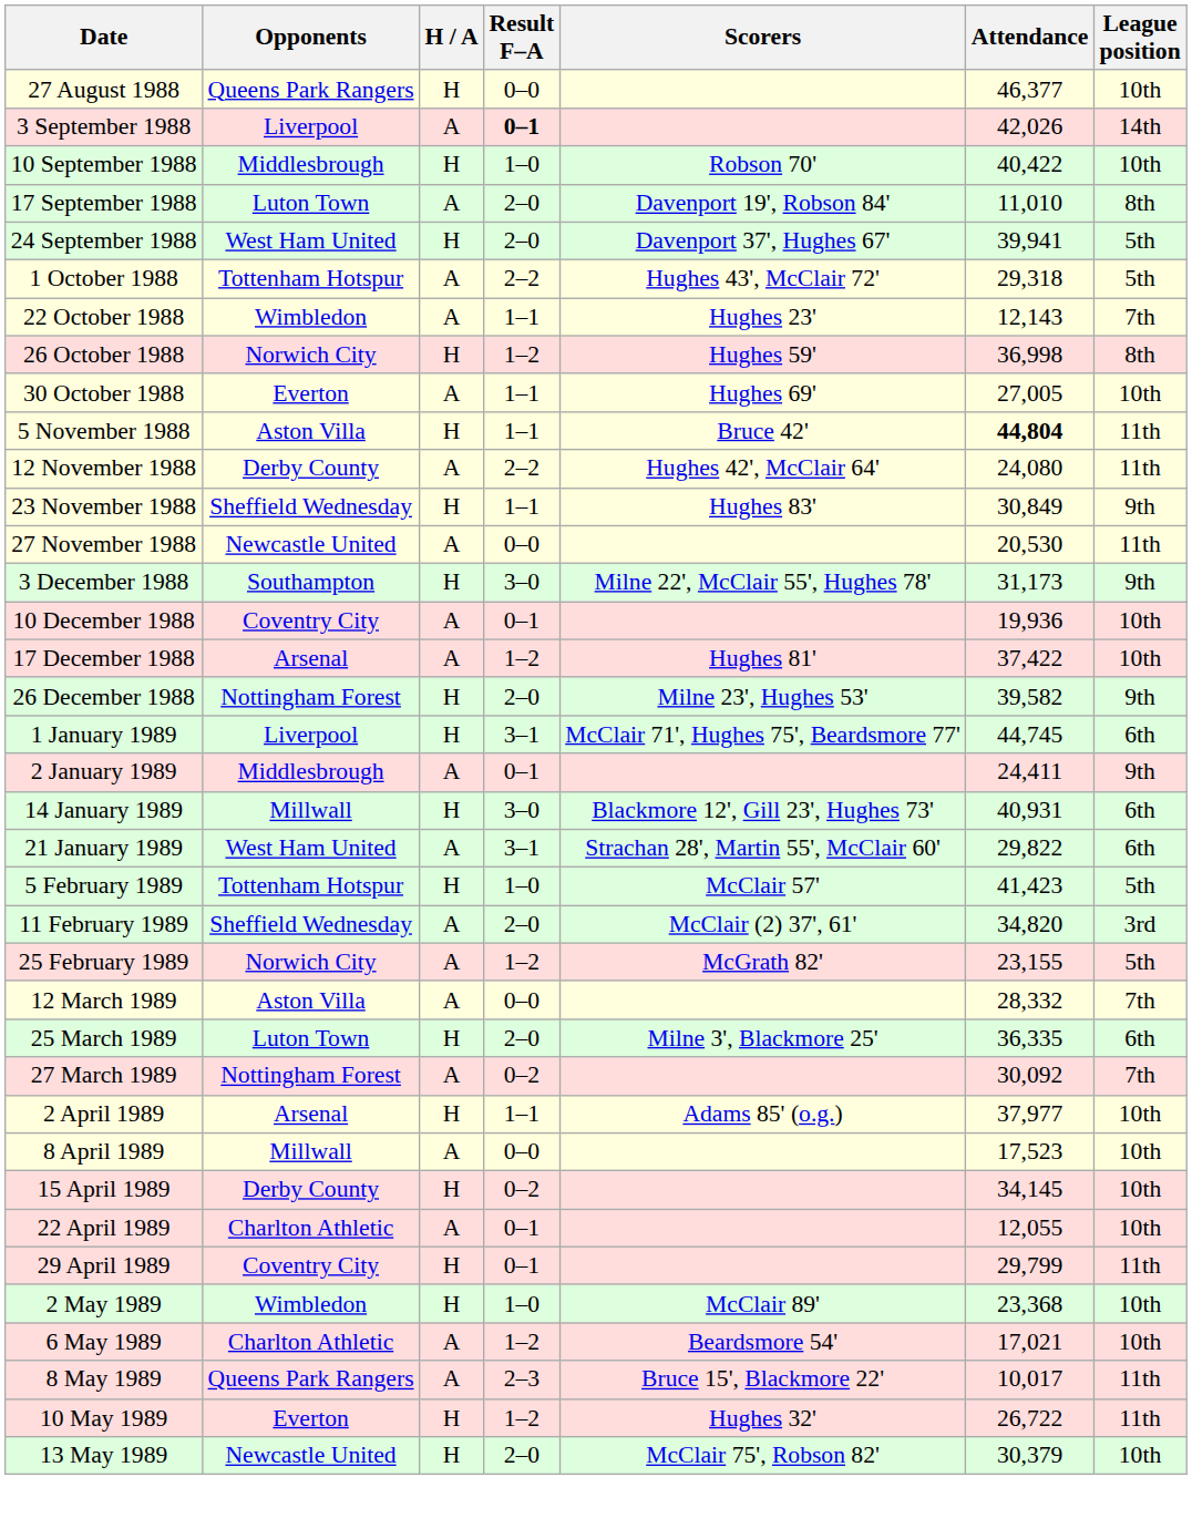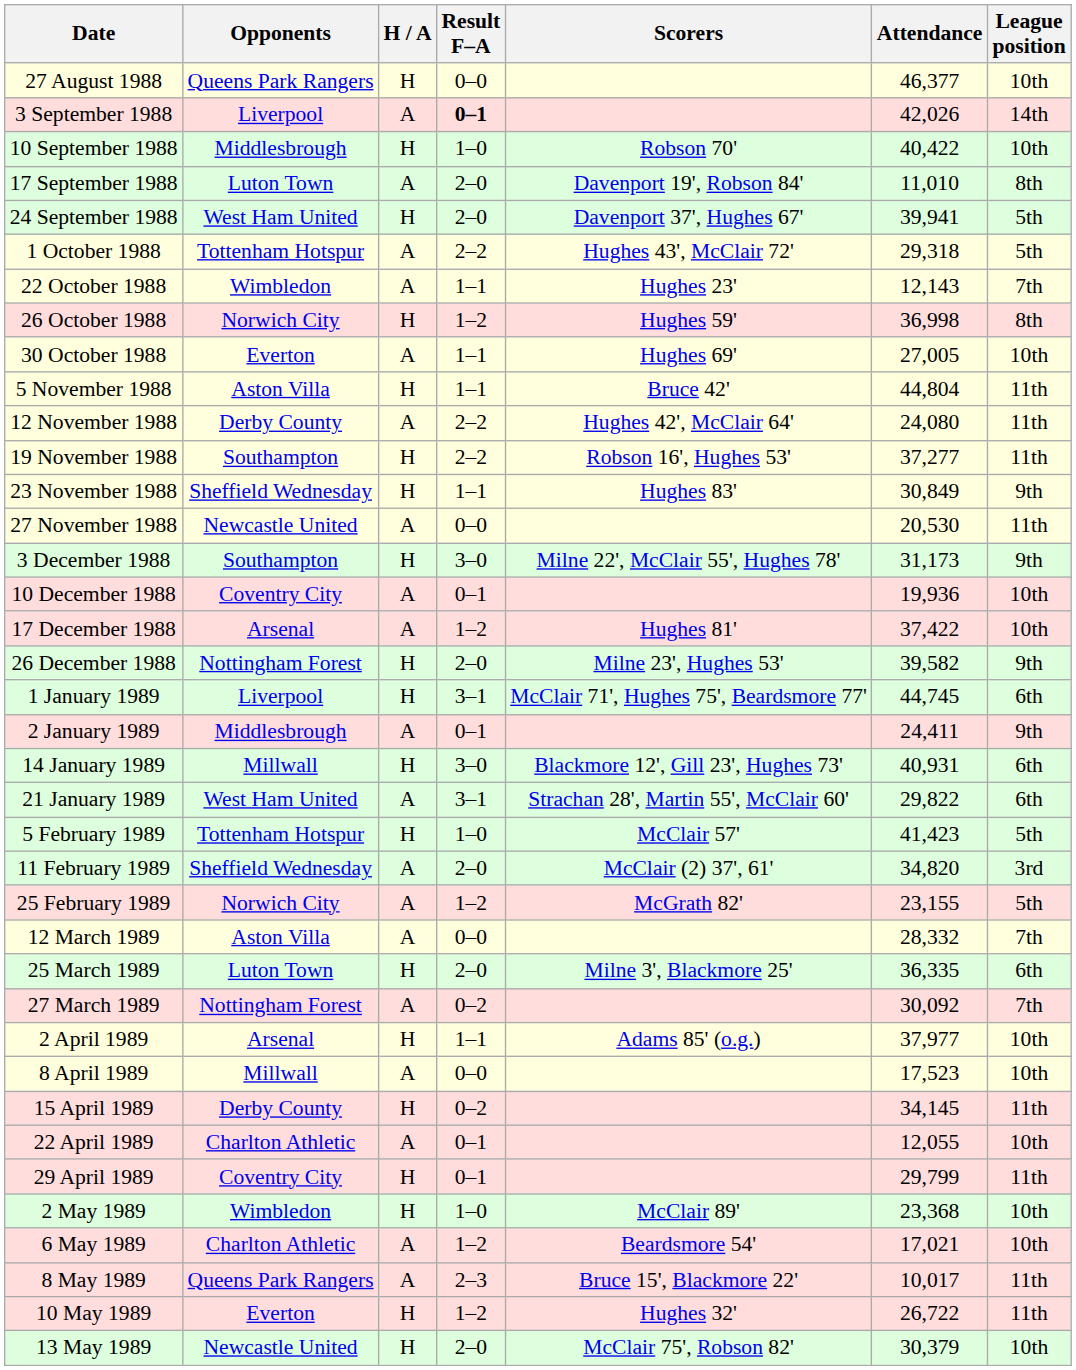 <table class="wikitable" style="text-align:center">
 <tr>
 <th>Date</th>
 <th>Opponents</th>
 <th>H / A</th>
 <th>Result<br>F–A</th>
 <th>Scorers</th>
 <th>Attendance</th>
 <th>League<br>position</th>
 </tr>
 <tr bgcolor="#ffffdd">
 <td>27 August 1988</td>
 <td><a href='#'>Queens Park Rangers</a></td>
 <td>H</td>
 <td>0–0</td>
 <td></td>
 <td>46,377</td>
 <td>10th</td>
 </tr>
 <tr bgcolor="#ffdddd">
 <td>3 September 1988</td>
 <td><a href='#'>Liverpool</a></td>
 <td>A</td>
 <td><strong>0–1</strong></td>
 <td></td>
 <td>42,026</td>
 <td>14th</td>
 </tr>
 <tr bgcolor="#ddffdd">
 <td>10 September 1988</td>
 <td><a href='#'>Middlesbrough</a></td>
 <td>H</td>
 <td>1–0</td>
 <td><a href='#'>Robson</a> 70'</td>
 <td>40,422</td>
 <td>10th</td>
 </tr>
 <tr bgcolor="#ddffdd">
 <td>17 September 1988</td>
 <td><a href='#'>Luton Town</a></td>
 <td>A</td>
 <td>2–0</td>
 <td><a href='#'>Davenport</a> 19', <a href='#'>Robson</a> 84'</td>
 <td>11,010</td>
 <td>8th</td>
 </tr>
 <tr bgcolor="#ddffdd">
 <td>24 September 1988</td>
 <td><a href='#'>West Ham United</a></td>
 <td>H</td>
 <td>2–0</td>
 <td><a href='#'>Davenport</a> 37', <a href='#'>Hughes</a> 67'</td>
 <td>39,941</td>
 <td>5th</td>
 </tr>
 <tr bgcolor="#ffffdd">
 <td>1 October 1988</td>
 <td><a href='#'>Tottenham Hotspur</a></td>
 <td>A</td>
 <td>2–2</td>
 <td><a href='#'>Hughes</a> 43', <a href='#'>McClair</a> 72'</td>
 <td>29,318</td>
 <td>5th</td>
 </tr>
 <tr bgcolor="#ffffdd">
 <td>22 October 1988</td>
 <td><a href='#'>Wimbledon</a></td>
 <td>A</td>
 <td>1–1</td>
 <td><a href='#'>Hughes</a> 23'</td>
 <td>12,143</td>
 <td>7th</td>
 </tr>
 <tr bgcolor="#ffdddd">
 <td>26 October 1988</td>
 <td><a href='#'>Norwich City</a></td>
 <td>H</td>
 <td>1–2</td>
 <td><a href='#'>Hughes</a> 59'</td>
 <td>36,998</td>
 <td>8th</td>
 </tr>
 <tr bgcolor="#ffffdd">
 <td>30 October 1988</td>
 <td><a href='#'>Everton</a></td>
 <td>A</td>
 <td>1–1</td>
 <td><a href='#'>Hughes</a> 69'</td>
 <td>27,005</td>
 <td>10th</td>
 </tr>
 <tr bgcolor="#ffffdd">
 <td>5 November 1988</td>
 <td><a href='#'>Aston Villa</a></td>
 <td>H</td>
 <td>1–1</td>
 <td><a href='#'>Bruce</a> 42'</td>
-<td><strong>44,804</strong></td>
+<td>44,804</td>
 <td>11th</td>
 </tr>
 <tr bgcolor="#ffffdd">
 <td>12 November 1988</td>
 <td><a href='#'>Derby County</a></td>
 <td>A</td>
 <td>2–2</td>
 <td><a href='#'>Hughes</a> 42', <a href='#'>McClair</a> 64'</td>
 <td>24,080</td>
+<td>11th</td>
+</tr>
+<tr bgcolor="#ffffdd">
+<td>19 November 1988</td>
+<td><a href='#'>Southampton</a></td>
+<td>H</td>
+<td>2–2</td>
+<td><a href='#'>Robson</a> 16', <a href='#'>Hughes</a> 53'</td>
+<td>37,277</td>
 <td>11th</td>
 </tr>
 <tr bgcolor="#ffffdd">
 <td>23 November 1988</td>
 <td><a href='#'>Sheffield Wednesday</a></td>
 <td>H</td>
 <td>1–1</td>
 <td><a href='#'>Hughes</a> 83'</td>
 <td>30,849</td>
 <td>9th</td>
 </tr>
 <tr bgcolor="#ffffdd">
 <td>27 November 1988</td>
 <td><a href='#'>Newcastle United</a></td>
 <td>A</td>
 <td>0–0</td>
 <td></td>
 <td>20,530</td>
 <td>11th</td>
 </tr>
 <tr bgcolor="#ddffdd">
 <td>3 December 1988</td>
 <td><a href='#'>Southampton</a></td>
 <td>H</td>
 <td>3–0</td>
 <td><a href='#'>Milne</a> 22', <a href='#'>McClair</a> 55', <a href='#'>Hughes</a> 78'</td>
 <td>31,173</td>
 <td>9th</td>
 </tr>
 <tr bgcolor="#ffdddd">
 <td>10 December 1988</td>
 <td><a href='#'>Coventry City</a></td>
 <td>A</td>
 <td>0–1</td>
 <td></td>
 <td>19,936</td>
 <td>10th</td>
 </tr>
 <tr bgcolor="#ffdddd">
 <td>17 December 1988</td>
 <td><a href='#'>Arsenal</a></td>
 <td>A</td>
 <td>1–2</td>
 <td><a href='#'>Hughes</a> 81'</td>
 <td>37,422</td>
 <td>10th</td>
 </tr>
 <tr bgcolor="#ddffdd">
 <td>26 December 1988</td>
 <td><a href='#'>Nottingham Forest</a></td>
 <td>H</td>
 <td>2–0</td>
 <td><a href='#'>Milne</a> 23', <a href='#'>Hughes</a> 53'</td>
 <td>39,582</td>
 <td>9th</td>
 </tr>
 <tr bgcolor="#ddffdd">
 <td>1 January 1989</td>
 <td><a href='#'>Liverpool</a></td>
 <td>H</td>
 <td>3–1</td>
 <td><a href='#'>McClair</a> 71', <a href='#'>Hughes</a> 75', <a href='#'>Beardsmore</a> 77'</td>
 <td>44,745</td>
 <td>6th</td>
 </tr>
 <tr bgcolor="#ffdddd">
 <td>2 January 1989</td>
 <td><a href='#'>Middlesbrough</a></td>
 <td>A</td>
 <td>0–1</td>
 <td></td>
 <td>24,411</td>
 <td>9th</td>
 </tr>
 <tr bgcolor="#ddffdd">
 <td>14 January 1989</td>
 <td><a href='#'>Millwall</a></td>
 <td>H</td>
 <td>3–0</td>
 <td><a href='#'>Blackmore</a> 12', <a href='#'>Gill</a> 23', <a href='#'>Hughes</a> 73'</td>
 <td>40,931</td>
 <td>6th</td>
 </tr>
 <tr bgcolor="#ddffdd">
 <td>21 January 1989</td>
 <td><a href='#'>West Ham United</a></td>
 <td>A</td>
 <td>3–1</td>
 <td><a href='#'>Strachan</a> 28', <a href='#'>Martin</a> 55', <a href='#'>McClair</a> 60'</td>
 <td>29,822</td>
 <td>6th</td>
 </tr>
 <tr bgcolor="#ddffdd">
 <td>5 February 1989</td>
 <td><a href='#'>Tottenham Hotspur</a></td>
 <td>H</td>
 <td>1–0</td>
 <td><a href='#'>McClair</a> 57'</td>
 <td>41,423</td>
 <td>5th</td>
 </tr>
 <tr bgcolor="#ddffdd">
 <td>11 February 1989</td>
 <td><a href='#'>Sheffield Wednesday</a></td>
 <td>A</td>
 <td>2–0</td>
 <td><a href='#'>McClair</a> (2) 37', 61'</td>
 <td>34,820</td>
 <td>3rd</td>
 </tr>
 <tr bgcolor="#ffdddd">
 <td>25 February 1989</td>
 <td><a href='#'>Norwich City</a></td>
 <td>A</td>
 <td>1–2</td>
 <td><a href='#'>McGrath</a> 82'</td>
 <td>23,155</td>
 <td>5th</td>
 </tr>
 <tr bgcolor="#ffffdd">
 <td>12 March 1989</td>
 <td><a href='#'>Aston Villa</a></td>
 <td>A</td>
 <td>0–0</td>
 <td></td>
 <td>28,332</td>
 <td>7th</td>
 </tr>
 <tr bgcolor="#ddffdd">
 <td>25 March 1989</td>
 <td><a href='#'>Luton Town</a></td>
 <td>H</td>
 <td>2–0</td>
 <td><a href='#'>Milne</a> 3', <a href='#'>Blackmore</a> 25'</td>
 <td>36,335</td>
 <td>6th</td>
 </tr>
 <tr bgcolor="#ffdddd">
 <td>27 March 1989</td>
 <td><a href='#'>Nottingham Forest</a></td>
 <td>A</td>
 <td>0–2</td>
 <td></td>
 <td>30,092</td>
 <td>7th</td>
 </tr>
 <tr bgcolor="#ffffdd">
 <td>2 April 1989</td>
 <td><a href='#'>Arsenal</a></td>
 <td>H</td>
 <td>1–1</td>
 <td><a href='#'>Adams</a> 85' (<a href='#'>o.g.</a>)</td>
 <td>37,977</td>
 <td>10th</td>
 </tr>
 <tr bgcolor="#ffffdd">
 <td>8 April 1989</td>
 <td><a href='#'>Millwall</a></td>
 <td>A</td>
 <td>0–0</td>
 <td></td>
 <td>17,523</td>
 <td>10th</td>
 </tr>
 <tr bgcolor="#ffdddd">
 <td>15 April 1989</td>
 <td><a href='#'>Derby County</a></td>
 <td>H</td>
 <td>0–2</td>
 <td></td>
 <td>34,145</td>
-<td>10th</td>
+<td>11th</td>
 </tr>
 <tr bgcolor="#ffdddd">
 <td>22 April 1989</td>
 <td><a href='#'>Charlton Athletic</a></td>
 <td>A</td>
 <td>0–1</td>
 <td></td>
 <td>12,055</td>
 <td>10th</td>
 </tr>
 <tr bgcolor="#ffdddd">
 <td>29 April 1989</td>
 <td><a href='#'>Coventry City</a></td>
 <td>H</td>
 <td>0–1</td>
 <td></td>
 <td>29,799</td>
 <td>11th</td>
 </tr>
 <tr bgcolor="#ddffdd">
 <td>2 May 1989</td>
 <td><a href='#'>Wimbledon</a></td>
 <td>H</td>
 <td>1–0</td>
 <td><a href='#'>McClair</a> 89'</td>
 <td>23,368</td>
 <td>10th</td>
 </tr>
 <tr bgcolor="#ffdddd">
 <td>6 May 1989</td>
 <td><a href='#'>Charlton Athletic</a></td>
 <td>A</td>
 <td>1–2</td>
 <td><a href='#'>Beardsmore</a> 54'</td>
 <td>17,021</td>
 <td>10th</td>
 </tr>
 <tr bgcolor="#ffdddd">
 <td>8 May 1989</td>
 <td><a href='#'>Queens Park Rangers</a></td>
 <td>A</td>
 <td>2–3</td>
 <td><a href='#'>Bruce</a> 15', <a href='#'>Blackmore</a> 22'</td>
 <td>10,017</td>
 <td>11th</td>
 </tr>
 <tr bgcolor="#ffdddd">
 <td>10 May 1989</td>
 <td><a href='#'>Everton</a></td>
 <td>H</td>
 <td>1–2</td>
 <td><a href='#'>Hughes</a> 32'</td>
 <td>26,722</td>
 <td>11th</td>
 </tr>
 <tr bgcolor="#ddffdd">
 <td>13 May 1989</td>
 <td><a href='#'>Newcastle United</a></td>
 <td>H</td>
 <td>2–0</td>
 <td><a href='#'>McClair</a> 75', <a href='#'>Robson</a> 82'</td>
 <td>30,379</td>
 <td>10th</td>
 </tr>
 </table>
